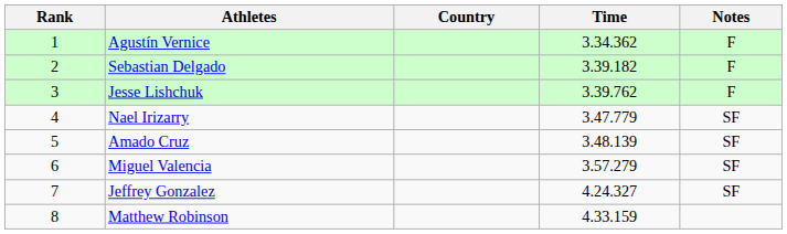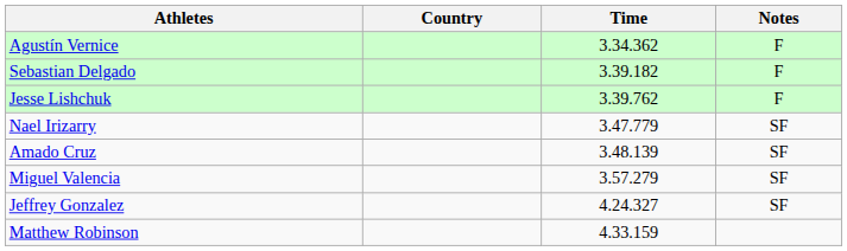 <table class="wikitable" width=50% style="text-align:center">
 <tr>
-<th>Rank</th>
 <th>Athletes</th>
 <th>Country</th>
 <th>Time</th>
 <th>Notes</th>
 </tr>
 <tr bgcolor=#ccffcc>
-<td>1</td>
 <td align=left><a href='#'>Agustín Vernice</a></td>
 <td align=left></td>
 <td>3.34.362</td>
 <td>F</td>
 </tr>
 <tr bgcolor=#ccffcc>
-<td>2</td>
 <td align=left><a href='#'>Sebastian Delgado</a></td>
 <td align=left></td>
 <td>3.39.182</td>
 <td>F</td>
 </tr>
 <tr bgcolor=#ccffcc>
-<td>3</td>
 <td align=left><a href='#'>Jesse Lishchuk</a></td>
 <td align=left></td>
 <td>3.39.762</td>
 <td>F</td>
 </tr>
 <tr>
-<td>4</td>
 <td align=left><a href='#'>Nael Irizarry</a></td>
 <td align=left></td>
 <td>3.47.779</td>
 <td>SF</td>
 </tr>
 <tr>
-<td>5</td>
 <td align=left><a href='#'>Amado Cruz</a></td>
 <td align=left></td>
 <td>3.48.139</td>
 <td>SF</td>
 </tr>
 <tr>
-<td>6</td>
 <td align=left><a href='#'>Miguel Valencia</a></td>
 <td align=left></td>
 <td>3.57.279</td>
 <td>SF</td>
 </tr>
 <tr>
-<td>7</td>
 <td align=left><a href='#'>Jeffrey Gonzalez</a></td>
 <td align=left></td>
 <td>4.24.327</td>
 <td>SF</td>
 </tr>
 <tr>
-<td>8</td>
 <td align=left><a href='#'>Matthew Robinson</a></td>
 <td align=left></td>
 <td>4.33.159</td>
 <td></td>
 </tr>
 </table>
